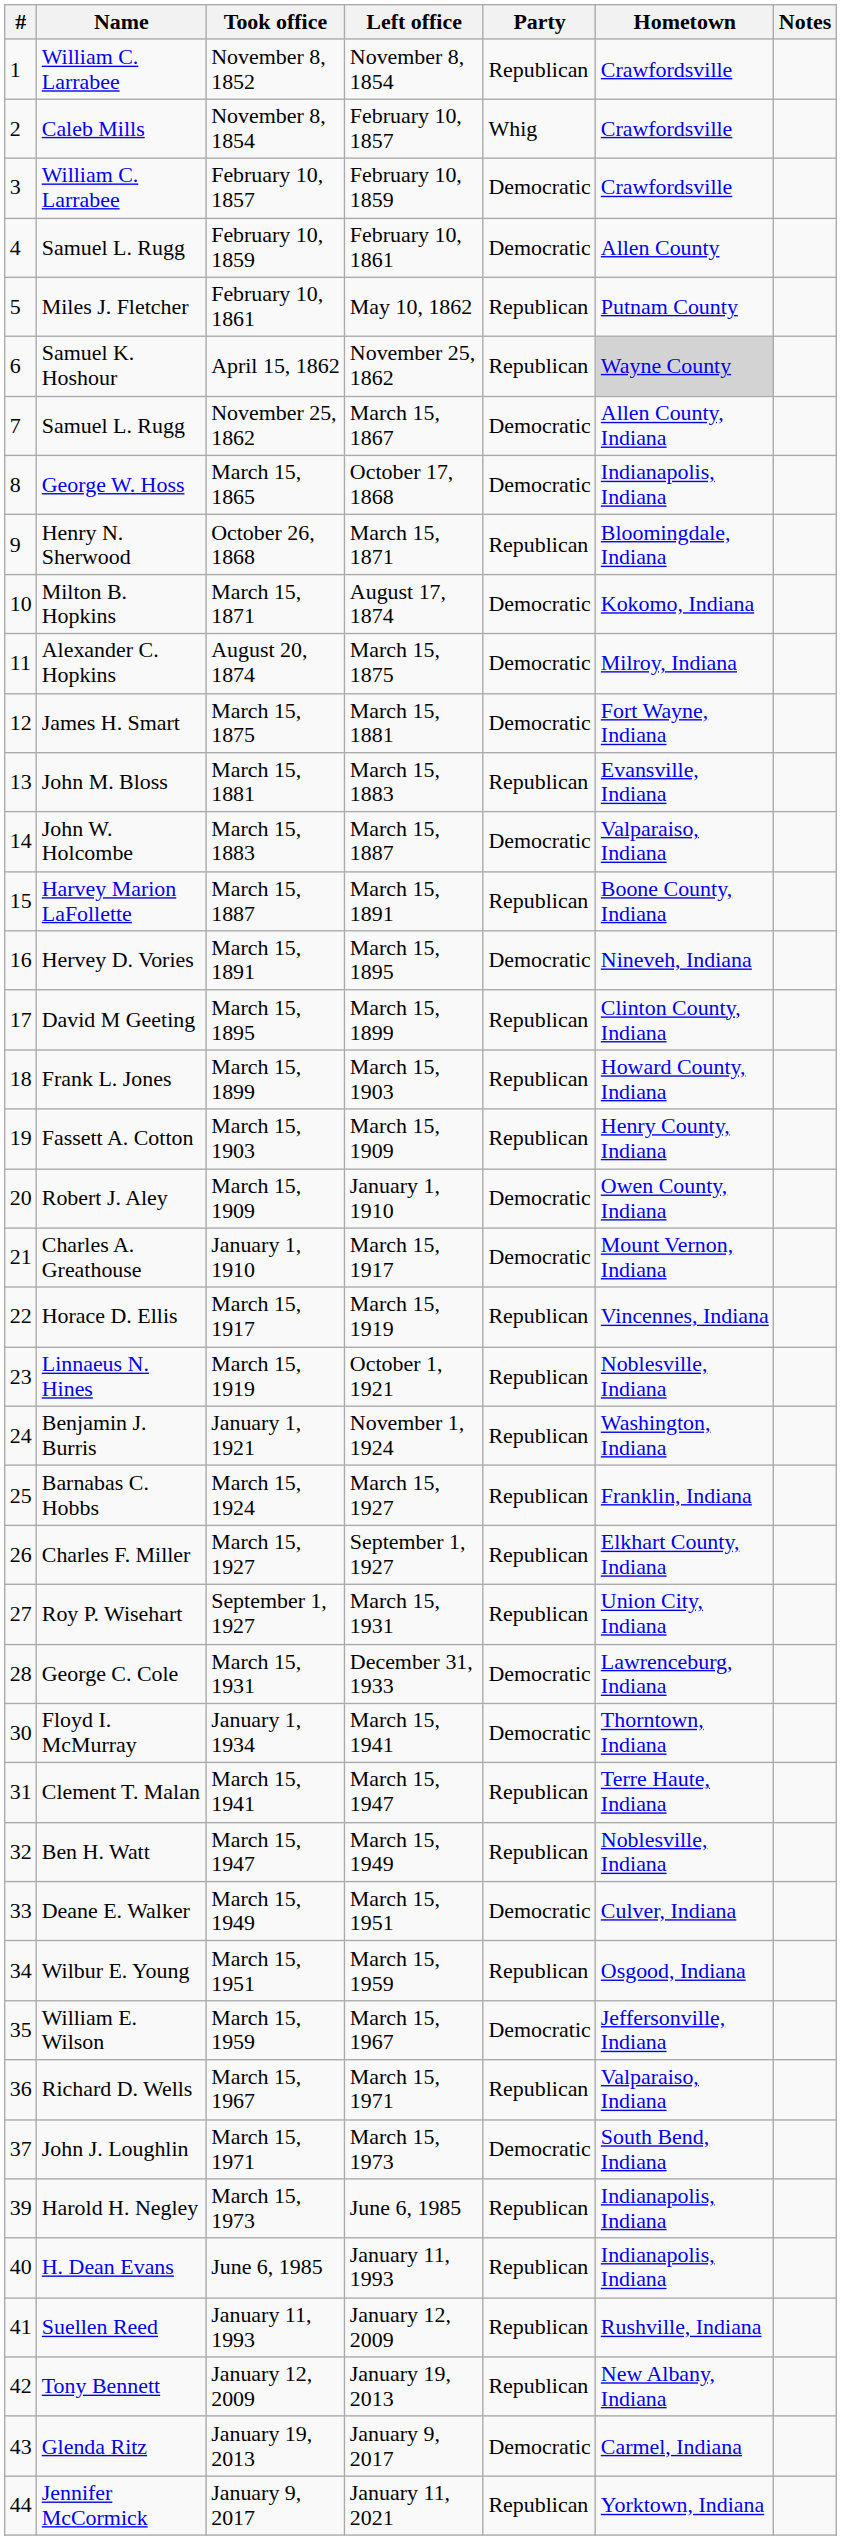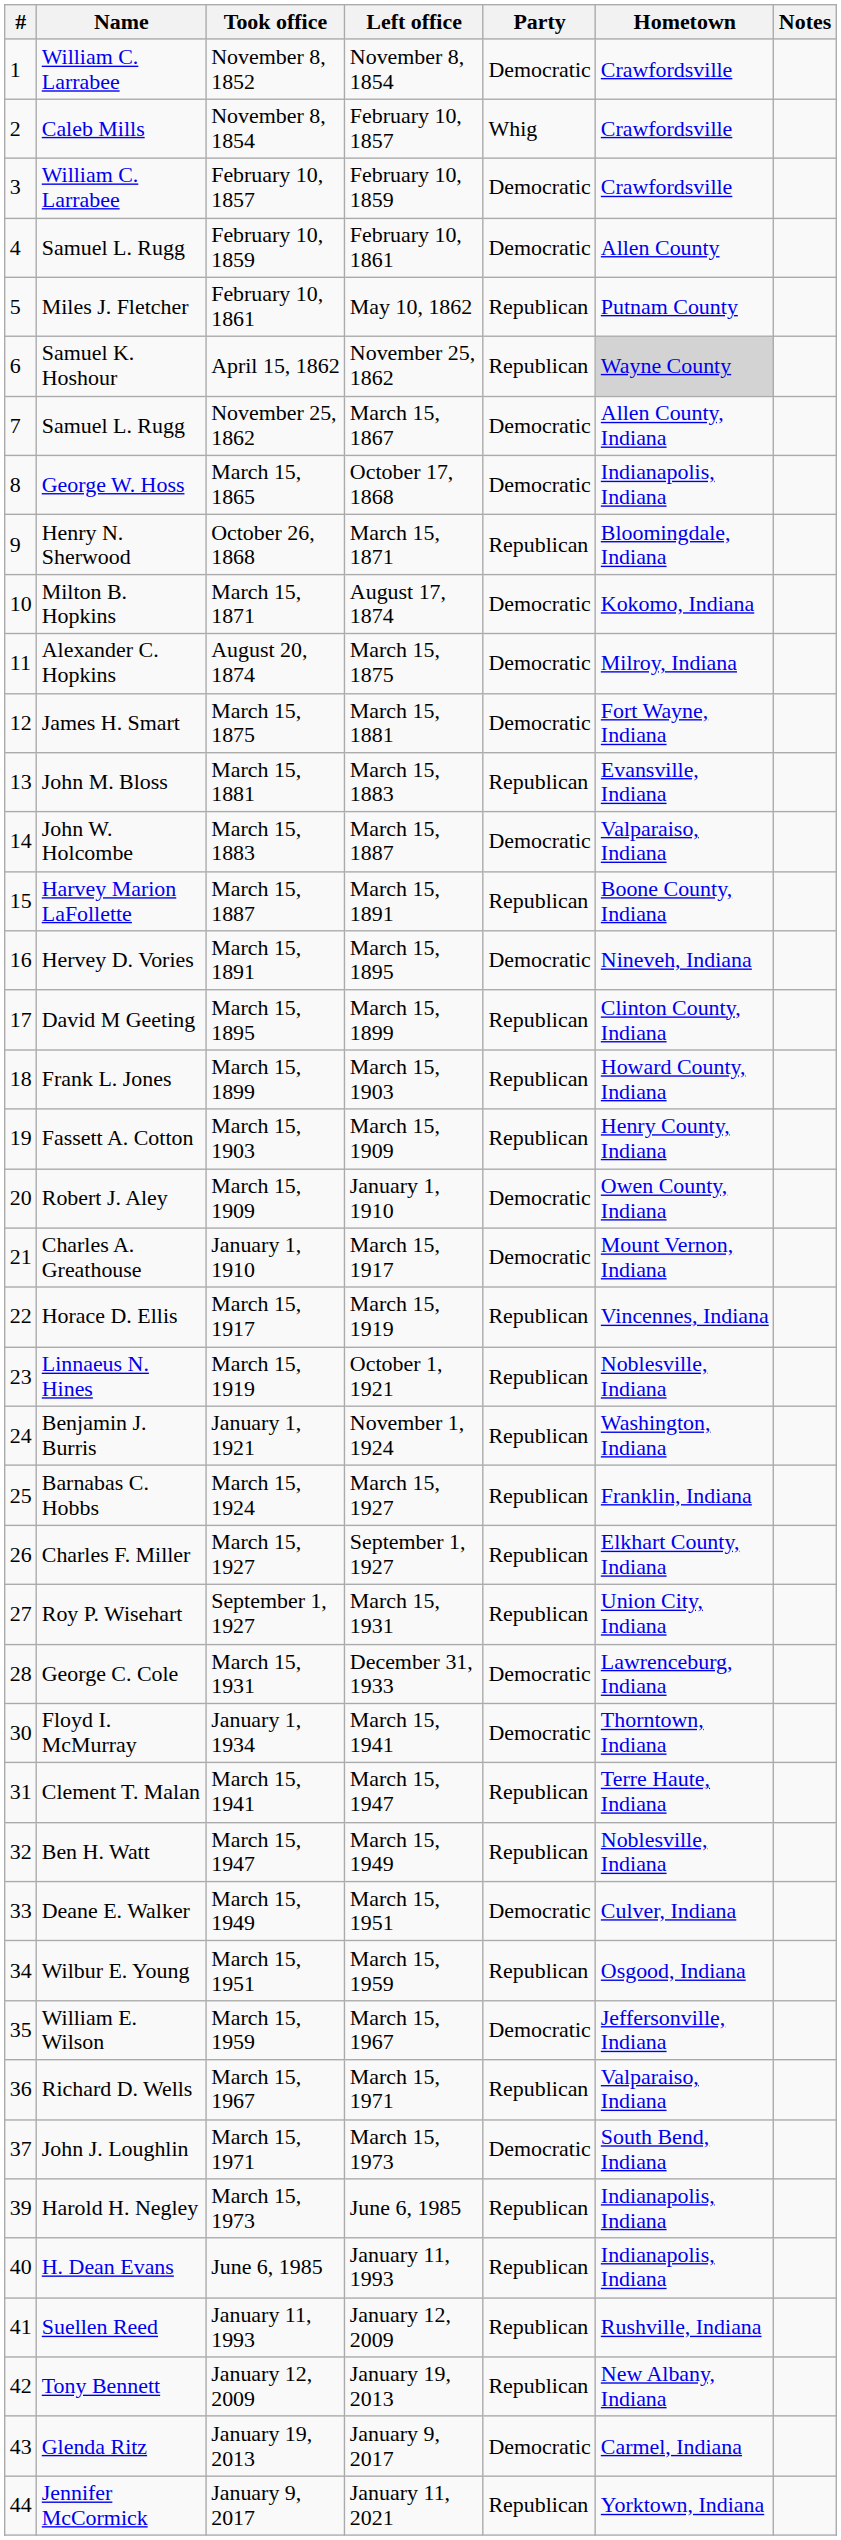 <table class="wikitable sortable">
 <tr>
 <th>#</th>
 <th>Name</th>
 <th>Took office</th>
 <th>Left office</th>
 <th>Party</th>
 <th>Hometown</th>
 <th>Notes</th>
 </tr>
 <tr>
 <td>1</td>
 <td><a href='#'>William C. Larrabee</a></td>
 <td>November 8, 1852</td>
 <td>November 8, 1854</td>
-<td>Republican</td>
+<td>Democratic</td>
 <td><a href='#'>Crawfordsville</a></td>
 <td></td>
 </tr>
 <tr>
 <td>2</td>
 <td><a href='#'>Caleb Mills</a></td>
 <td>November 8, 1854</td>
 <td>February 10, 1857</td>
 <td>Whig</td>
 <td><a href='#'>Crawfordsville</a></td>
 <td></td>
 </tr>
 <tr>
 <td>3</td>
 <td><a href='#'>William C. Larrabee</a></td>
 <td>February 10, 1857</td>
 <td>February 10, 1859</td>
 <td>Democratic</td>
 <td><a href='#'>Crawfordsville</a></td>
 <td></td>
 </tr>
 <tr>
 <td>4</td>
 <td>Samuel L. Rugg</td>
 <td>February 10, 1859</td>
 <td>February 10, 1861</td>
 <td>Democratic</td>
 <td><a href='#'>Allen County</a></td>
 <td></td>
 </tr>
 <tr>
 <td>5</td>
 <td>Miles J. Fletcher</td>
 <td>February 10, 1861</td>
 <td>May 10, 1862</td>
 <td>Republican</td>
 <td><a href='#'>Putnam County</a></td>
 <td></td>
 </tr>
 <tr>
 <td>6</td>
 <td>Samuel K. Hoshour</td>
 <td>April 15, 1862</td>
 <td>November 25, 1862</td>
 <td>Republican</td>
 <td style="background: lightgrey;"><a href='#'>Wayne County</a></td>
 <td></td>
 </tr>
 <tr>
 <td>7</td>
 <td>Samuel L. Rugg</td>
 <td>November 25, 1862</td>
 <td>March 15, 1867</td>
 <td>Democratic</td>
 <td><a href='#'>Allen County, Indiana</a></td>
 <td></td>
 </tr>
 <tr>
 <td>8</td>
 <td><a href='#'>George W. Hoss</a></td>
 <td>March 15, 1865</td>
 <td>October 17, 1868</td>
 <td>Democratic</td>
 <td><a href='#'>Indianapolis, Indiana</a></td>
 <td></td>
 </tr>
 <tr>
 <td>9</td>
 <td>Henry N. Sherwood</td>
 <td>October 26, 1868</td>
 <td>March 15, 1871</td>
 <td>Republican</td>
 <td><a href='#'>Bloomingdale, Indiana</a></td>
 <td></td>
 </tr>
 <tr>
 <td>10</td>
 <td>Milton B. Hopkins</td>
 <td>March 15, 1871</td>
 <td>August 17, 1874</td>
 <td>Democratic</td>
 <td><a href='#'>Kokomo, Indiana</a></td>
 <td></td>
 </tr>
 <tr>
 <td>11</td>
 <td>Alexander C. Hopkins</td>
 <td>August 20, 1874</td>
 <td>March 15, 1875</td>
 <td>Democratic</td>
 <td><a href='#'>Milroy, Indiana</a></td>
 <td></td>
 </tr>
 <tr>
 <td>12</td>
 <td>James H. Smart</td>
 <td>March 15, 1875</td>
 <td>March 15, 1881</td>
 <td>Democratic</td>
 <td><a href='#'>Fort Wayne, Indiana</a></td>
 <td></td>
 </tr>
 <tr>
 <td>13</td>
 <td>John M. Bloss</td>
 <td>March 15, 1881</td>
 <td>March 15, 1883</td>
 <td>Republican</td>
 <td><a href='#'>Evansville, Indiana</a></td>
 <td></td>
 </tr>
 <tr>
 <td>14</td>
 <td>John W. Holcombe</td>
 <td>March 15, 1883</td>
 <td>March 15, 1887</td>
 <td>Democratic</td>
 <td><a href='#'>Valparaiso, Indiana</a></td>
 <td></td>
 </tr>
 <tr>
 <td>15</td>
 <td><a href='#'>Harvey Marion LaFollette</a></td>
 <td>March 15, 1887</td>
 <td>March 15, 1891</td>
 <td>Republican</td>
 <td><a href='#'>Boone County, Indiana</a></td>
 <td></td>
 </tr>
 <tr>
 <td>16</td>
 <td>Hervey D. Vories</td>
 <td>March 15, 1891</td>
 <td>March 15, 1895</td>
 <td>Democratic</td>
 <td><a href='#'>Nineveh, Indiana</a></td>
 <td></td>
 </tr>
 <tr>
 <td>17</td>
 <td>David M Geeting</td>
 <td>March 15, 1895</td>
 <td>March 15, 1899</td>
 <td>Republican</td>
 <td><a href='#'>Clinton County, Indiana</a></td>
 <td></td>
 </tr>
 <tr>
 <td>18</td>
 <td>Frank L. Jones</td>
 <td>March 15, 1899</td>
 <td>March 15, 1903</td>
 <td>Republican</td>
 <td><a href='#'>Howard County, Indiana</a></td>
 <td></td>
 </tr>
 <tr>
 <td>19</td>
 <td>Fassett A. Cotton</td>
 <td>March 15, 1903</td>
 <td>March 15, 1909</td>
 <td>Republican</td>
 <td><a href='#'>Henry County, Indiana</a></td>
 <td></td>
 </tr>
 <tr>
 <td>20</td>
 <td>Robert J. Aley</td>
 <td>March 15, 1909</td>
 <td>January 1, 1910</td>
 <td>Democratic</td>
 <td><a href='#'>Owen County, Indiana</a></td>
 <td></td>
 </tr>
 <tr>
 <td>21</td>
 <td>Charles A. Greathouse</td>
 <td>January 1, 1910</td>
 <td>March 15, 1917</td>
 <td>Democratic</td>
 <td><a href='#'>Mount Vernon, Indiana</a></td>
 <td></td>
 </tr>
 <tr>
 <td>22</td>
 <td>Horace D. Ellis</td>
 <td>March 15, 1917</td>
 <td>March 15, 1919</td>
 <td>Republican</td>
 <td><a href='#'>Vincennes, Indiana</a></td>
 <td></td>
 </tr>
 <tr>
 <td>23</td>
 <td><a href='#'>Linnaeus N. Hines</a></td>
 <td>March 15, 1919</td>
 <td>October 1, 1921</td>
 <td>Republican</td>
 <td><a href='#'>Noblesville, Indiana</a></td>
 <td></td>
 </tr>
 <tr>
 <td>24</td>
 <td>Benjamin J. Burris</td>
 <td>January 1, 1921</td>
 <td>November 1, 1924</td>
 <td>Republican</td>
 <td><a href='#'>Washington, Indiana</a></td>
 <td></td>
 </tr>
 <tr>
 <td>25</td>
 <td>Barnabas C. Hobbs</td>
 <td>March 15, 1924</td>
 <td>March 15, 1927</td>
 <td>Republican</td>
 <td><a href='#'>Franklin, Indiana</a></td>
 <td></td>
 </tr>
 <tr>
 <td>26</td>
 <td>Charles F. Miller</td>
 <td>March 15, 1927</td>
 <td>September 1, 1927</td>
 <td>Republican</td>
 <td><a href='#'>Elkhart County, Indiana</a></td>
 <td></td>
 </tr>
 <tr>
 <td>27</td>
 <td>Roy P. Wisehart</td>
 <td>September 1, 1927</td>
 <td>March 15, 1931</td>
 <td>Republican</td>
 <td><a href='#'>Union City, Indiana</a></td>
 <td></td>
 </tr>
 <tr>
 <td>28</td>
 <td>George C. Cole</td>
 <td>March 15, 1931</td>
 <td>December 31, 1933</td>
 <td>Democratic</td>
 <td><a href='#'>Lawrenceburg, Indiana</a></td>
 <td></td>
 </tr>
 <tr>
 <td>30</td>
 <td>Floyd I. McMurray</td>
 <td>January 1, 1934</td>
 <td>March 15, 1941</td>
 <td>Democratic</td>
 <td><a href='#'>Thorntown, Indiana</a></td>
 <td></td>
 </tr>
 <tr>
 <td>31</td>
 <td>Clement T. Malan</td>
 <td>March 15, 1941</td>
 <td>March 15, 1947</td>
 <td>Republican</td>
 <td><a href='#'>Terre Haute, Indiana</a></td>
 <td></td>
 </tr>
 <tr>
 <td>32</td>
 <td>Ben H. Watt</td>
 <td>March 15, 1947</td>
 <td>March 15, 1949</td>
 <td>Republican</td>
 <td><a href='#'>Noblesville, Indiana</a></td>
 <td></td>
 </tr>
 <tr>
 <td>33</td>
 <td>Deane E. Walker</td>
 <td>March 15, 1949</td>
 <td>March 15, 1951</td>
 <td>Democratic</td>
 <td><a href='#'>Culver, Indiana</a></td>
 <td></td>
 </tr>
 <tr>
 <td>34</td>
 <td>Wilbur E. Young</td>
 <td>March 15, 1951</td>
 <td>March 15, 1959</td>
 <td>Republican</td>
 <td><a href='#'>Osgood, Indiana</a></td>
 <td></td>
 </tr>
 <tr>
 <td>35</td>
 <td>William E. Wilson</td>
 <td>March 15, 1959</td>
 <td>March 15, 1967</td>
 <td>Democratic</td>
 <td><a href='#'>Jeffersonville, Indiana</a></td>
 <td></td>
 </tr>
 <tr>
 <td>36</td>
 <td>Richard D. Wells</td>
 <td>March 15, 1967</td>
 <td>March 15, 1971</td>
 <td>Republican</td>
 <td><a href='#'>Valparaiso, Indiana</a></td>
 <td></td>
 </tr>
 <tr>
 <td>37</td>
 <td>John J. Loughlin</td>
 <td>March 15, 1971</td>
 <td>March 15, 1973</td>
 <td>Democratic</td>
 <td><a href='#'>South Bend, Indiana</a></td>
 <td></td>
 </tr>
 <tr>
 <td>39</td>
 <td>Harold H. Negley</td>
 <td>March 15, 1973</td>
 <td>June 6, 1985</td>
 <td>Republican</td>
 <td><a href='#'>Indianapolis, Indiana</a></td>
 <td></td>
 </tr>
 <tr>
 <td>40</td>
 <td><a href='#'>H. Dean Evans</a></td>
 <td>June 6, 1985</td>
 <td>January 11, 1993</td>
 <td>Republican</td>
 <td><a href='#'>Indianapolis, Indiana</a></td>
 <td></td>
 </tr>
 <tr>
 <td>41</td>
 <td><a href='#'>Suellen Reed</a></td>
 <td>January 11, 1993</td>
 <td>January 12, 2009</td>
 <td>Republican</td>
 <td><a href='#'>Rushville, Indiana</a></td>
 <td></td>
 </tr>
 <tr>
 <td>42</td>
 <td><a href='#'>Tony Bennett</a></td>
 <td>January 12, 2009</td>
 <td>January 19, 2013</td>
 <td>Republican</td>
 <td><a href='#'>New Albany, Indiana</a></td>
 <td></td>
 </tr>
 <tr>
 <td>43</td>
 <td><a href='#'>Glenda Ritz</a></td>
 <td>January 19, 2013</td>
 <td>January 9, 2017</td>
 <td>Democratic</td>
 <td><a href='#'>Carmel, Indiana</a></td>
 <td></td>
 </tr>
 <tr>
 <td>44</td>
 <td><a href='#'>Jennifer McCormick</a></td>
 <td>January 9, 2017</td>
 <td>January 11, 2021</td>
 <td>Republican</td>
 <td><a href='#'>Yorktown, Indiana</a></td>
 <td></td>
 </tr>
 </table>
